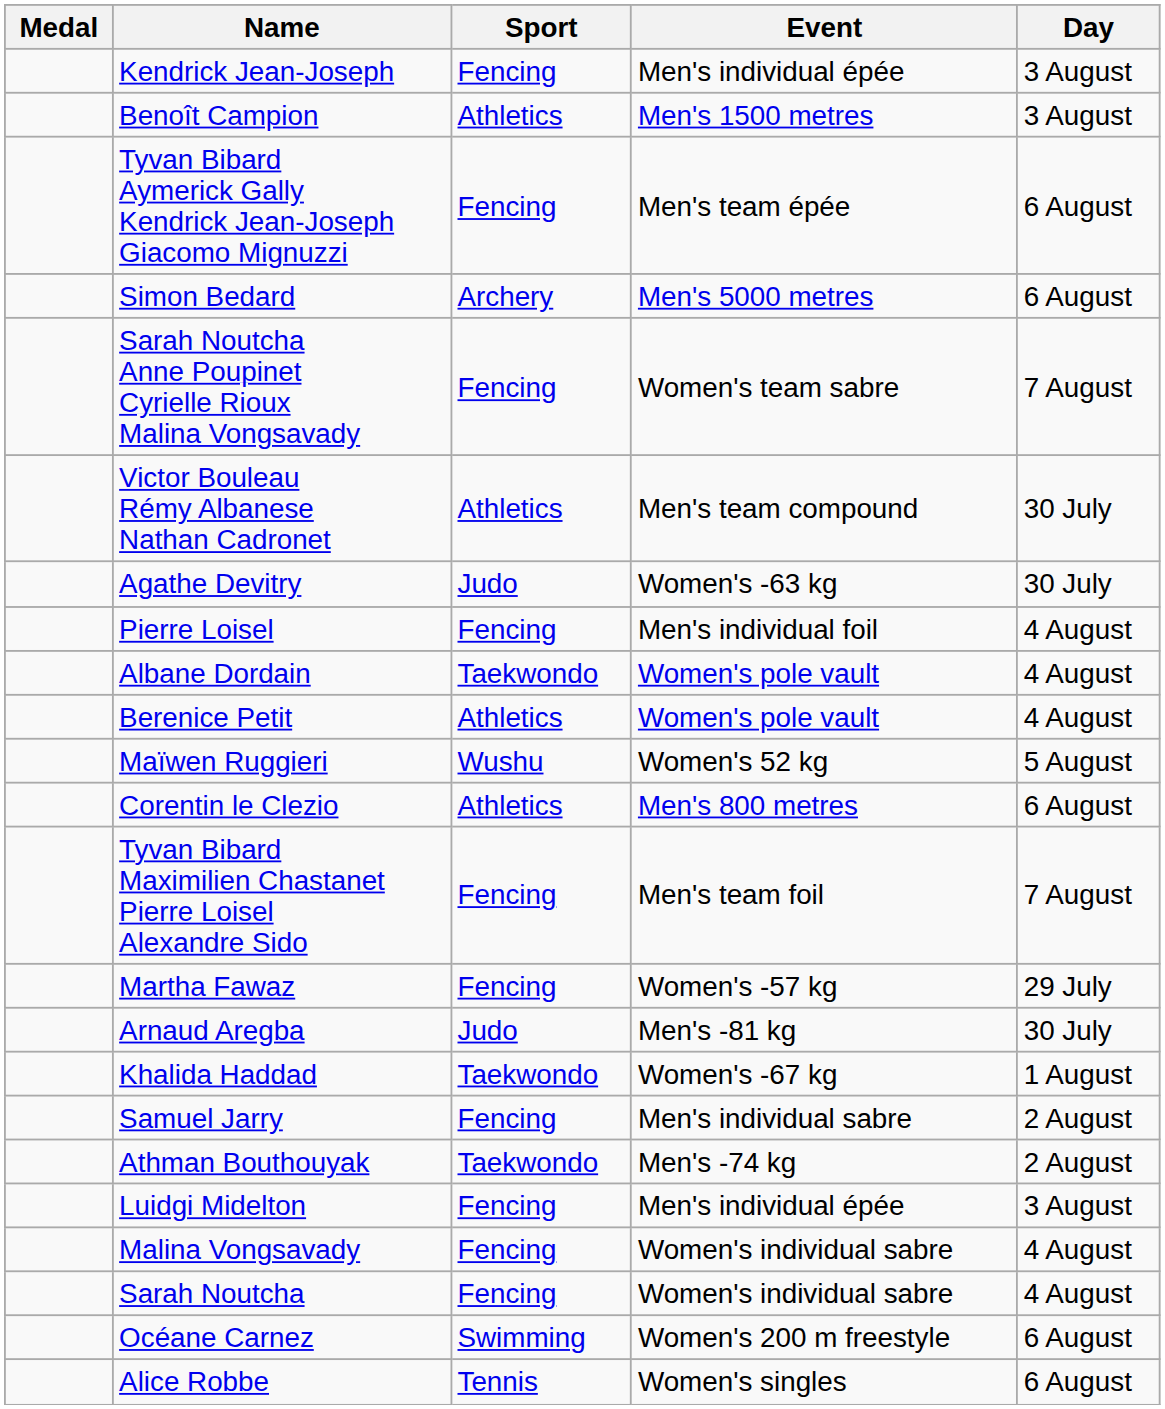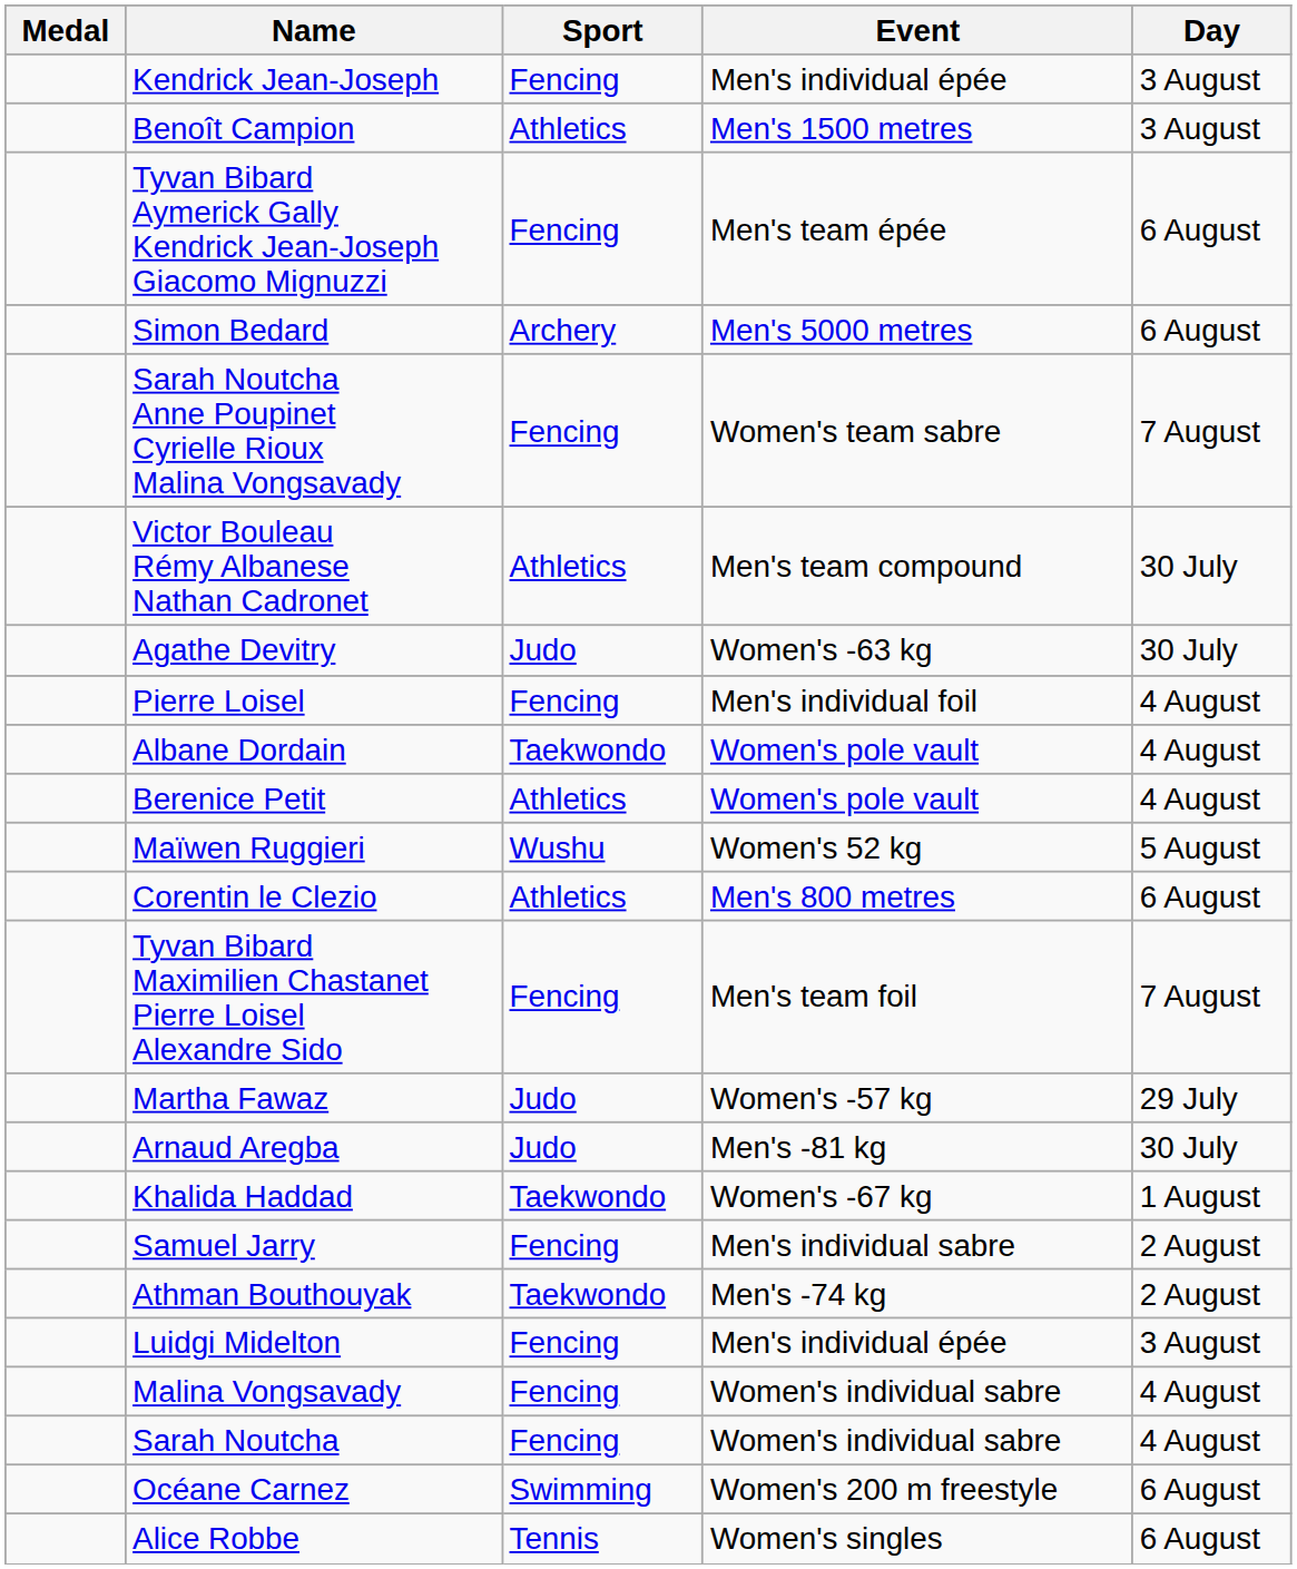 <table class="wikitable sortable" style="font-size: 95%; width:50%">
 <tr>
 <th>Medal</th>
 <th>Name</th>
 <th>Sport</th>
 <th>Event</th>
 <th>Day</th>
 </tr>
 <tr>
 <td></td>
 <td><a href='#'>Kendrick Jean-Joseph</a></td>
 <td><a href='#'>Fencing</a></td>
 <td>Men's individual épée</td>
 <td>3 August</td>
 </tr>
 <tr>
 <td></td>
 <td><a href='#'>Benoît Campion</a></td>
 <td><a href='#'>Athletics</a></td>
 <td><a href='#'>Men's 1500 metres</a></td>
 <td>3 August</td>
 </tr>
 <tr>
 <td></td>
 <td><a href='#'>Tyvan Bibard</a><br><a href='#'>Aymerick Gally</a><br><a href='#'>Kendrick Jean-Joseph</a><br><a href='#'>Giacomo Mignuzzi</a></td>
 <td><a href='#'>Fencing</a></td>
 <td>Men's team épée</td>
 <td>6 August</td>
 </tr>
 <tr>
 <td></td>
 <td><a href='#'>Simon Bedard</a></td>
 <td><a href='#'>Archery</a></td>
 <td><a href='#'>Men's 5000 metres</a></td>
 <td>6 August</td>
 </tr>
 <tr>
 <td></td>
 <td><a href='#'>Sarah Noutcha</a><br><a href='#'>Anne Poupinet</a><br><a href='#'>Cyrielle Rioux</a><br><a href='#'>Malina Vongsavady</a></td>
 <td><a href='#'>Fencing</a></td>
 <td>Women's team sabre</td>
 <td>7 August</td>
 </tr>
 <tr>
 <td></td>
 <td><a href='#'>Victor Bouleau</a><br><a href='#'>Rémy Albanese</a><br><a href='#'>Nathan Cadronet</a></td>
 <td><a href='#'>Athletics</a></td>
 <td>Men's team compound</td>
 <td>30 July</td>
 </tr>
 <tr>
 <td></td>
 <td><a href='#'>Agathe Devitry</a></td>
 <td><a href='#'>Judo</a></td>
 <td>Women's -63 kg</td>
 <td>30 July</td>
 </tr>
 <tr>
 <td></td>
 <td><a href='#'>Pierre Loisel</a></td>
 <td><a href='#'>Fencing</a></td>
 <td>Men's individual foil</td>
 <td>4 August</td>
 </tr>
 <tr>
 <td></td>
 <td><a href='#'>Albane Dordain</a></td>
 <td><a href='#'>Taekwondo</a></td>
 <td><a href='#'>Women's pole vault</a></td>
 <td>4 August</td>
 </tr>
 <tr>
 <td></td>
 <td><a href='#'>Berenice Petit</a></td>
 <td><a href='#'>Athletics</a></td>
 <td><a href='#'>Women's pole vault</a></td>
 <td>4 August</td>
 </tr>
 <tr>
 <td></td>
 <td><a href='#'>Maïwen Ruggieri</a></td>
 <td><a href='#'>Wushu</a></td>
 <td>Women's 52 kg</td>
 <td>5 August</td>
 </tr>
 <tr>
 <td></td>
 <td><a href='#'>Corentin le Clezio</a></td>
 <td><a href='#'>Athletics</a></td>
 <td><a href='#'>Men's 800 metres</a></td>
 <td>6 August</td>
 </tr>
 <tr>
 <td></td>
 <td><a href='#'>Tyvan Bibard</a><br><a href='#'>Maximilien Chastanet</a><br><a href='#'>Pierre Loisel</a><br><a href='#'>Alexandre Sido</a></td>
 <td><a href='#'>Fencing</a></td>
 <td>Men's team foil</td>
 <td>7 August</td>
 </tr>
 <tr>
 <td></td>
 <td><a href='#'>Martha Fawaz</a></td>
-<td><a href='#'>Fencing</a></td>
+<td><a href='#'>Judo</a></td>
 <td>Women's -57 kg</td>
 <td>29 July</td>
 </tr>
 <tr>
 <td></td>
 <td><a href='#'>Arnaud Aregba</a></td>
 <td><a href='#'>Judo</a></td>
 <td>Men's -81 kg</td>
 <td>30 July</td>
 </tr>
 <tr>
 <td></td>
 <td><a href='#'>Khalida Haddad</a></td>
 <td><a href='#'>Taekwondo</a></td>
 <td>Women's -67 kg</td>
 <td>1 August</td>
 </tr>
 <tr>
 <td></td>
 <td><a href='#'>Samuel Jarry</a></td>
 <td><a href='#'>Fencing</a></td>
 <td>Men's individual sabre</td>
 <td>2 August</td>
 </tr>
 <tr>
 <td></td>
 <td><a href='#'>Athman Bouthouyak</a></td>
 <td><a href='#'>Taekwondo</a></td>
 <td>Men's -74 kg</td>
 <td>2 August</td>
 </tr>
 <tr>
 <td></td>
 <td><a href='#'>Luidgi Midelton</a></td>
 <td><a href='#'>Fencing</a></td>
 <td>Men's individual épée</td>
 <td>3 August</td>
 </tr>
 <tr>
 <td></td>
 <td><a href='#'>Malina Vongsavady</a></td>
 <td><a href='#'>Fencing</a></td>
 <td>Women's individual sabre</td>
 <td>4 August</td>
 </tr>
 <tr>
 <td></td>
 <td><a href='#'>Sarah Noutcha</a></td>
 <td><a href='#'>Fencing</a></td>
 <td>Women's individual sabre</td>
 <td>4 August</td>
 </tr>
 <tr>
 <td></td>
 <td><a href='#'>Océane Carnez</a></td>
 <td><a href='#'>Swimming</a></td>
 <td>Women's 200 m freestyle</td>
 <td>6 August</td>
 </tr>
 <tr>
 <td></td>
 <td><a href='#'>Alice Robbe</a></td>
 <td><a href='#'>Tennis</a></td>
 <td>Women's singles</td>
 <td>6 August</td>
 </tr>
 </table>
